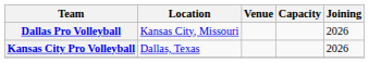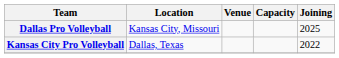 <table class="wikitable sortable plainrowheaders">
 <tr>
 <th scope="col">Team</th>
 <th scope="col" class="unsortable">Location</th>
 <th scope="col" class="unsortable">Venue</th>
 <th scope="col">Capacity</th>
 <th scope="col">Joining</th>
 </tr>
 <tr>
 <th scope="row"><a href='#'>Dallas Pro Volleyball</a></th>
 <td><a href='#'>Kansas City, Missouri</a></td>
 <td></td>
 <td></td>
-<td>2026</td>
+<td>2025</td>
 </tr>
 <tr>
 <th scope="row"><a href='#'>Kansas City Pro Volleyball</a></th>
 <td><a href='#'>Dallas, Texas</a></td>
 <td></td>
 <td></td>
-<td>2026</td>
+<td>2022</td>
 </tr>
 <tr>
 </tr>
 </table>
